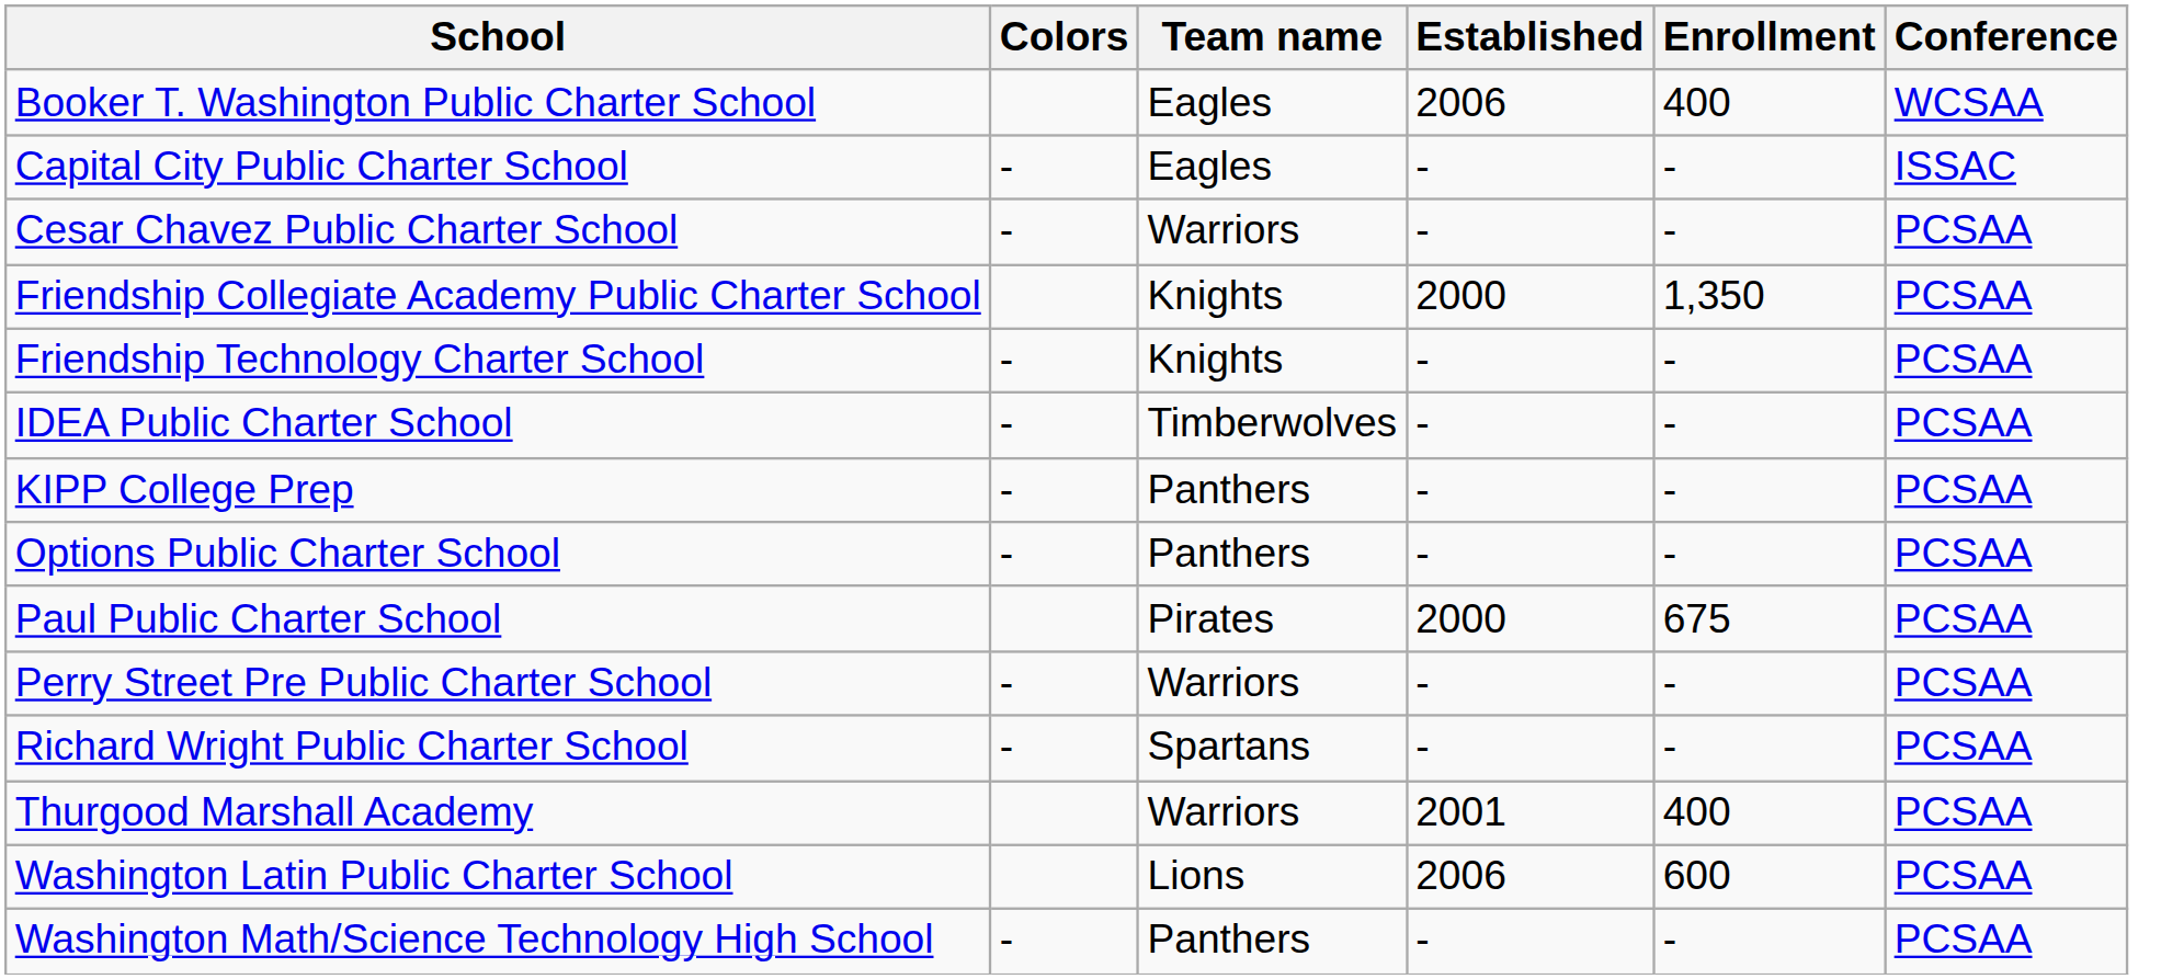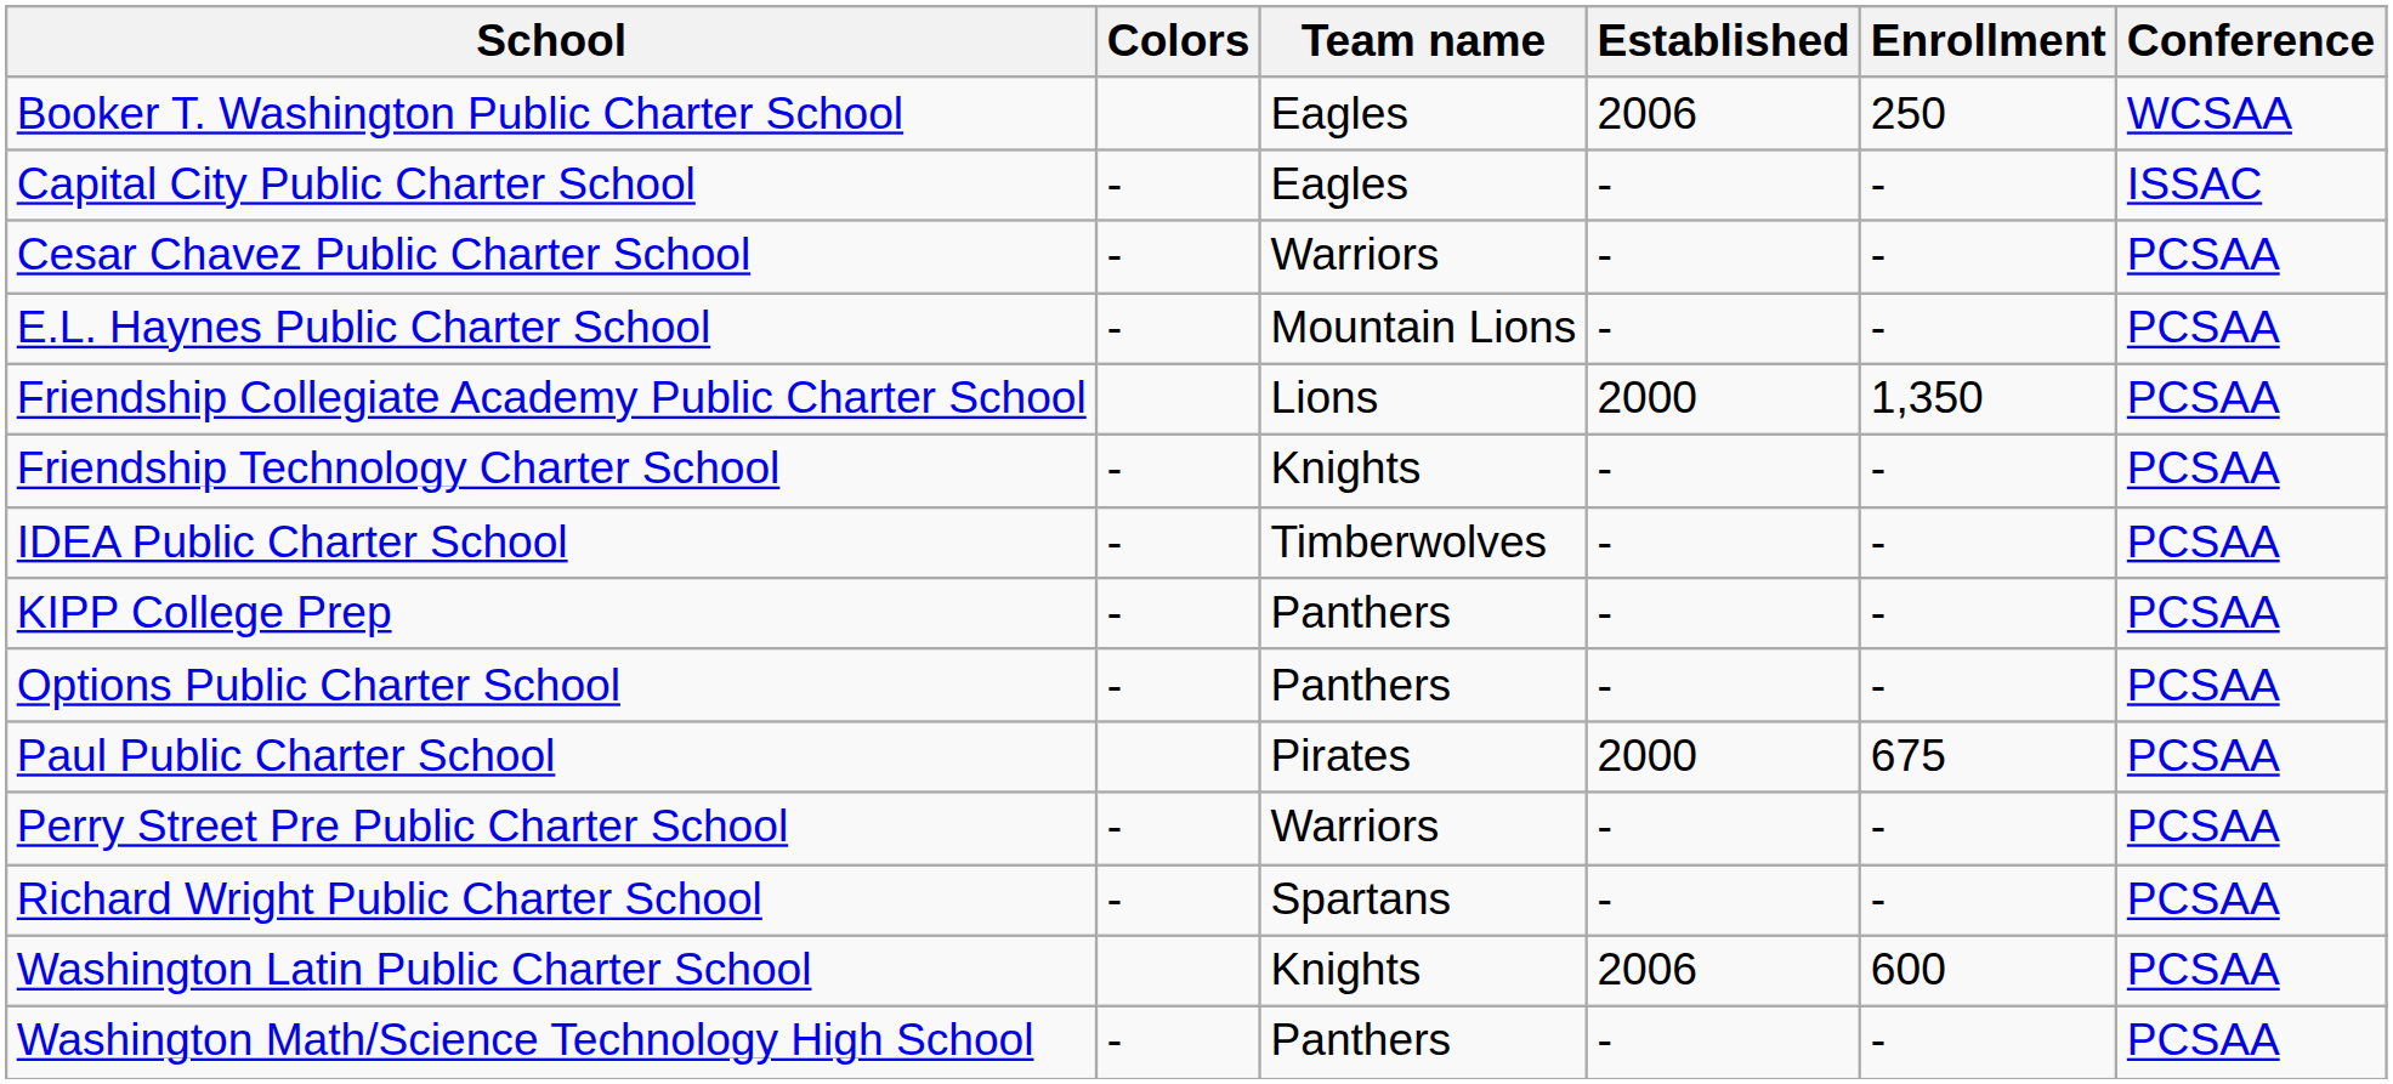 <table class="wikitable">
 <tr>
 <th>School</th>
 <th>Colors</th>
 <th>Team name</th>
 <th>Established</th>
 <th>Enrollment</th>
 <th>Conference</th>
 </tr>
 <tr>
 <td><a href='#'>Booker T. Washington Public Charter School</a></td>
 <td></td>
 <td>Eagles</td>
 <td>2006</td>
-<td>400</td>
+<td>250</td>
 <td><a href='#'>WCSAA</a></td>
 </tr>
 <tr>
 <td><a href='#'>Capital City Public Charter School</a></td>
 <td>-</td>
 <td>Eagles</td>
 <td>-</td>
 <td>-</td>
 <td><a href='#'>ISSAC</a></td>
 </tr>
 <tr>
 <td><a href='#'>Cesar Chavez Public Charter School</a></td>
 <td>-</td>
 <td>Warriors</td>
 <td>-</td>
 <td>-</td>
 <td><a href='#'>PCSAA</a></td>
 </tr>
 <tr>
+<td><a href='#'>E.L. Haynes Public Charter School</a></td>
+<td>-</td>
+<td>Mountain Lions</td>
+<td>-</td>
+<td>-</td>
+<td><a href='#'>PCSAA</a></td>
+</tr>
+<tr>
 <td><a href='#'>Friendship Collegiate Academy Public Charter School</a></td>
 <td></td>
-<td>Knights</td>
+<td>Lions</td>
 <td>2000</td>
 <td>1,350</td>
 <td><a href='#'>PCSAA</a></td>
 </tr>
 <tr>
 <td><a href='#'>Friendship Technology Charter School</a></td>
 <td>-</td>
 <td>Knights</td>
 <td>-</td>
 <td>-</td>
 <td><a href='#'>PCSAA</a></td>
 </tr>
 <tr>
 <td><a href='#'>IDEA Public Charter School</a></td>
 <td>-</td>
 <td>Timberwolves</td>
 <td>-</td>
 <td>-</td>
 <td><a href='#'>PCSAA</a></td>
 </tr>
 <tr>
 <td><a href='#'>KIPP College Prep</a></td>
 <td>-</td>
 <td>Panthers</td>
 <td>-</td>
 <td>-</td>
 <td><a href='#'>PCSAA</a></td>
 </tr>
 <tr>
 <td><a href='#'>Options Public Charter School</a></td>
 <td>-</td>
 <td>Panthers</td>
 <td>-</td>
 <td>-</td>
 <td><a href='#'>PCSAA</a></td>
 </tr>
 <tr>
 <td><a href='#'>Paul Public Charter School</a></td>
 <td></td>
 <td>Pirates</td>
 <td>2000</td>
 <td>675</td>
 <td><a href='#'>PCSAA</a></td>
 </tr>
 <tr>
 <td><a href='#'>Perry Street Pre Public Charter School</a></td>
 <td>-</td>
 <td>Warriors</td>
 <td>-</td>
 <td>-</td>
 <td><a href='#'>PCSAA</a></td>
 </tr>
 <tr>
 <td><a href='#'>Richard Wright Public Charter School</a></td>
 <td>-</td>
 <td>Spartans</td>
 <td>-</td>
 <td>-</td>
 <td><a href='#'>PCSAA</a></td>
 </tr>
 <tr>
-<td><a href='#'>Thurgood Marshall Academy</a></td>
-<td></td>
-<td>Warriors</td>
-<td>2001</td>
-<td>400</td>
-<td><a href='#'>PCSAA</a></td>
-</tr>
-<tr>
 <td><a href='#'>Washington Latin Public Charter School</a></td>
 <td></td>
-<td>Lions</td>
+<td>Knights</td>
 <td>2006</td>
 <td>600</td>
 <td><a href='#'>PCSAA</a></td>
 </tr>
 <tr>
 <td><a href='#'>Washington Math/Science Technology High School</a></td>
 <td>-</td>
 <td>Panthers</td>
 <td>-</td>
 <td>-</td>
 <td><a href='#'>PCSAA</a></td>
 </tr>
 </table>
